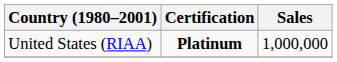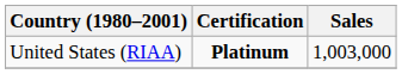 <table class="wikitable sortable">
 <tr>
 <th>Country (1980–2001)</th>
 <th>Certification</th>
 <th>Sales</th>
 </tr>
 <tr>
 <td>United States (<a href='#'>RIAA</a>)</td>
 <td style="text-align:center;"><strong>Platinum</strong></td>
-<td style="text-align:center;">1,000,000</td>
+<td style="text-align:center;">1,003,000</td>
 </tr>
 <tr>
 </tr>
 </table>
